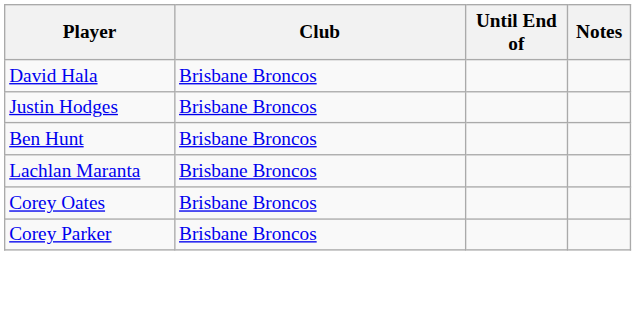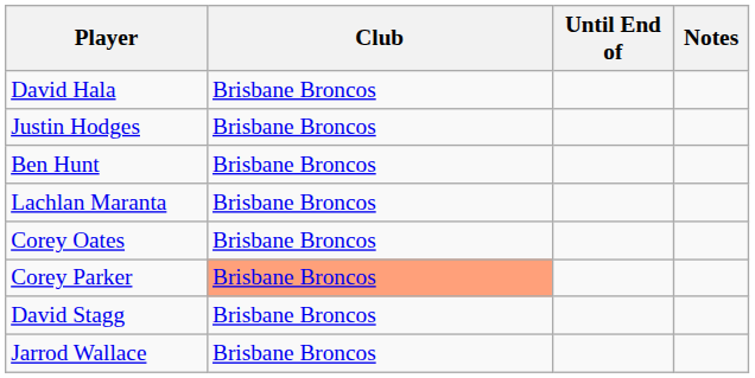 <table class="wikitable" style="font-size:90%">
 <tr bgcolor="#efefef">
 <th width="120">Player</th>
 <th width="210">Club</th>
 <th width="70">Until End of</th>
 <th width="40">Notes</th>
 </tr>
 <tr>
 <td><a href='#'>David Hala</a></td>
 <td> <a href='#'>Brisbane Broncos</a></td>
 <td></td>
 <td></td>
 </tr>
 <tr>
 <td><a href='#'>Justin Hodges</a></td>
 <td> <a href='#'>Brisbane Broncos</a></td>
 <td></td>
 <td></td>
 </tr>
 <tr>
 <td><a href='#'>Ben Hunt</a></td>
 <td> <a href='#'>Brisbane Broncos</a></td>
 <td></td>
 <td></td>
 </tr>
 <tr>
 <td><a href='#'>Lachlan Maranta</a></td>
 <td> <a href='#'>Brisbane Broncos</a></td>
 <td></td>
 <td></td>
 </tr>
 <tr>
 <td><a href='#'>Corey Oates</a></td>
 <td> <a href='#'>Brisbane Broncos</a></td>
 <td></td>
 <td></td>
 </tr>
 <tr>
 <td><a href='#'>Corey Parker</a></td>
+<td style="background: lightsalmon;"> <a href='#'>Brisbane Broncos</a></td>
+<td></td>
+<td></td>
+</tr>
+<tr>
+<td><a href='#'>David Stagg</a></td>
+<td> <a href='#'>Brisbane Broncos</a></td>
+<td></td>
+<td></td>
+</tr>
+<tr>
+<td><a href='#'>Jarrod Wallace</a></td>
 <td> <a href='#'>Brisbane Broncos</a></td>
 <td></td>
 <td></td>
 </tr>
 </table>
